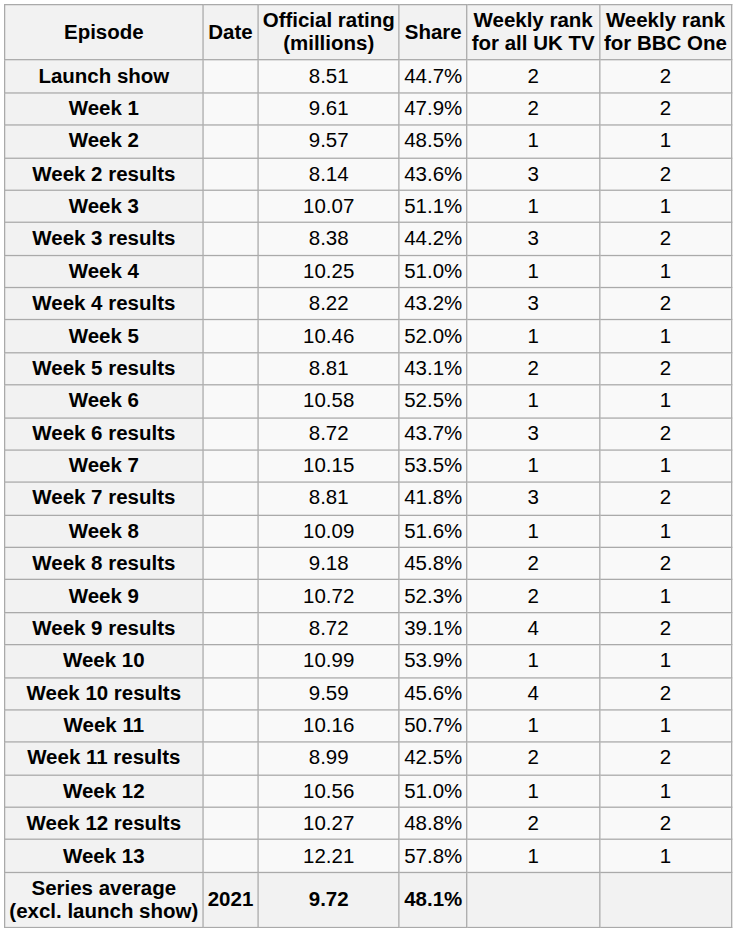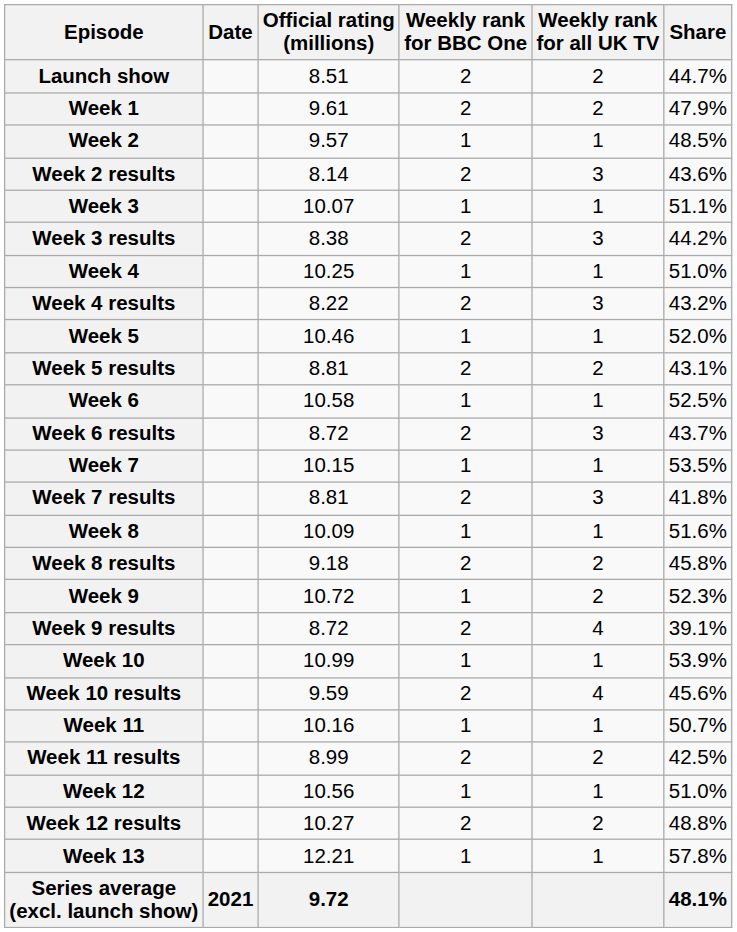 <table class="wikitable sortable" style="text-align:center">
 <tr>
 <th scope="col">Episode</th>
 <th scope="col">Date</th>
 <th scope="col">Official rating<br>(millions)</th>
+<th scope="col">Weekly rank<br>for BBC One</th>
+<th scope="col">Weekly rank<br>for all UK TV</th>
 <th scope="col">Share</th>
-<th scope="col">Weekly rank<br>for all UK TV</th>
-<th scope="col">Weekly rank<br>for BBC One</th>
 </tr>
 <tr>
 <th scope="row">Launch show</th>
 <td></td>
 <td>8.51</td>
-<td>44.7%</td>
 <td>2</td>
 <td>2</td>
+<td>44.7%</td>
 </tr>
 <tr>
 <th scope="row">Week 1</th>
 <td></td>
 <td>9.61</td>
-<td>47.9%</td>
 <td>2</td>
 <td>2</td>
+<td>47.9%</td>
 </tr>
 <tr>
 <th scope="row">Week 2</th>
 <td></td>
 <td>9.57</td>
-<td>48.5%</td>
 <td>1</td>
 <td>1</td>
+<td>48.5%</td>
 </tr>
 <tr>
 <th scope="row">Week 2 results</th>
 <td></td>
 <td>8.14</td>
+<td>2</td>
+<td>3</td>
 <td>43.6%</td>
-<td>3</td>
-<td>2</td>
 </tr>
 <tr>
 <th scope="row">Week 3</th>
 <td></td>
 <td>10.07</td>
-<td>51.1%</td>
 <td>1</td>
 <td>1</td>
+<td>51.1%</td>
 </tr>
 <tr>
 <th scope="row">Week 3 results</th>
 <td></td>
 <td>8.38</td>
+<td>2</td>
+<td>3</td>
 <td>44.2%</td>
-<td>3</td>
-<td>2</td>
 </tr>
 <tr>
 <th scope="row">Week 4</th>
 <td></td>
 <td>10.25</td>
-<td>51.0%</td>
 <td>1</td>
 <td>1</td>
+<td>51.0%</td>
 </tr>
 <tr>
 <th scope="row">Week 4 results</th>
 <td></td>
 <td>8.22</td>
+<td>2</td>
+<td>3</td>
 <td>43.2%</td>
-<td>3</td>
-<td>2</td>
 </tr>
 <tr>
 <th scope="row">Week 5</th>
 <td></td>
 <td>10.46</td>
-<td>52.0%</td>
 <td>1</td>
 <td>1</td>
+<td>52.0%</td>
 </tr>
 <tr>
 <th scope="row">Week 5 results</th>
 <td></td>
 <td>8.81</td>
-<td>43.1%</td>
 <td>2</td>
 <td>2</td>
+<td>43.1%</td>
 </tr>
 <tr>
 <th scope="row">Week 6</th>
 <td></td>
 <td>10.58</td>
-<td>52.5%</td>
 <td>1</td>
 <td>1</td>
+<td>52.5%</td>
 </tr>
 <tr>
 <th scope="row">Week 6 results</th>
 <td></td>
 <td>8.72</td>
+<td>2</td>
+<td>3</td>
 <td>43.7%</td>
-<td>3</td>
-<td>2</td>
 </tr>
 <tr>
 <th scope="row">Week 7</th>
 <td></td>
 <td>10.15</td>
-<td>53.5%</td>
 <td>1</td>
 <td>1</td>
+<td>53.5%</td>
 </tr>
 <tr>
 <th scope="row">Week 7 results</th>
 <td></td>
 <td>8.81</td>
+<td>2</td>
+<td>3</td>
 <td>41.8%</td>
-<td>3</td>
-<td>2</td>
 </tr>
 <tr>
 <th scope="row">Week 8</th>
 <td></td>
 <td>10.09</td>
-<td>51.6%</td>
 <td>1</td>
 <td>1</td>
+<td>51.6%</td>
 </tr>
 <tr>
 <th scope="row">Week 8 results</th>
 <td></td>
 <td>9.18</td>
-<td>45.8%</td>
 <td>2</td>
 <td>2</td>
+<td>45.8%</td>
 </tr>
 <tr>
 <th scope="row">Week 9</th>
 <td></td>
 <td>10.72</td>
+<td>1</td>
+<td>2</td>
 <td>52.3%</td>
-<td>2</td>
-<td>1</td>
 </tr>
 <tr>
 <th scope="row">Week 9 results</th>
 <td></td>
 <td>8.72</td>
+<td>2</td>
+<td>4</td>
 <td>39.1%</td>
-<td>4</td>
-<td>2</td>
 </tr>
 <tr>
 <th scope="row">Week 10</th>
 <td></td>
 <td>10.99</td>
-<td>53.9%</td>
 <td>1</td>
 <td>1</td>
+<td>53.9%</td>
 </tr>
 <tr>
 <th scope="row">Week 10 results</th>
 <td></td>
 <td>9.59</td>
+<td>2</td>
+<td>4</td>
 <td>45.6%</td>
-<td>4</td>
-<td>2</td>
 </tr>
 <tr>
 <th scope="row">Week 11</th>
 <td></td>
 <td>10.16</td>
-<td>50.7%</td>
 <td>1</td>
 <td>1</td>
+<td>50.7%</td>
 </tr>
 <tr>
 <th scope="row">Week 11 results</th>
 <td></td>
 <td>8.99</td>
-<td>42.5%</td>
 <td>2</td>
 <td>2</td>
+<td>42.5%</td>
 </tr>
 <tr>
 <th scope="row">Week 12</th>
 <td></td>
 <td>10.56</td>
-<td>51.0%</td>
 <td>1</td>
 <td>1</td>
+<td>51.0%</td>
 </tr>
 <tr>
 <th scope="row">Week 12 results</th>
 <td></td>
 <td>10.27</td>
-<td>48.8%</td>
 <td>2</td>
 <td>2</td>
+<td>48.8%</td>
 </tr>
 <tr>
 <th scope="row">Week 13</th>
 <td></td>
 <td>12.21</td>
-<td>57.8%</td>
 <td>1</td>
 <td>1</td>
+<td>57.8%</td>
 </tr>
 <tr>
 <th>Series average<br>(excl. launch show)</th>
 <th>2021</th>
 <th>9.72</th>
-<th>48.1%</th>
 <th></th>
 <th></th>
+<th>48.1%</th>
 </tr>
 </table>
